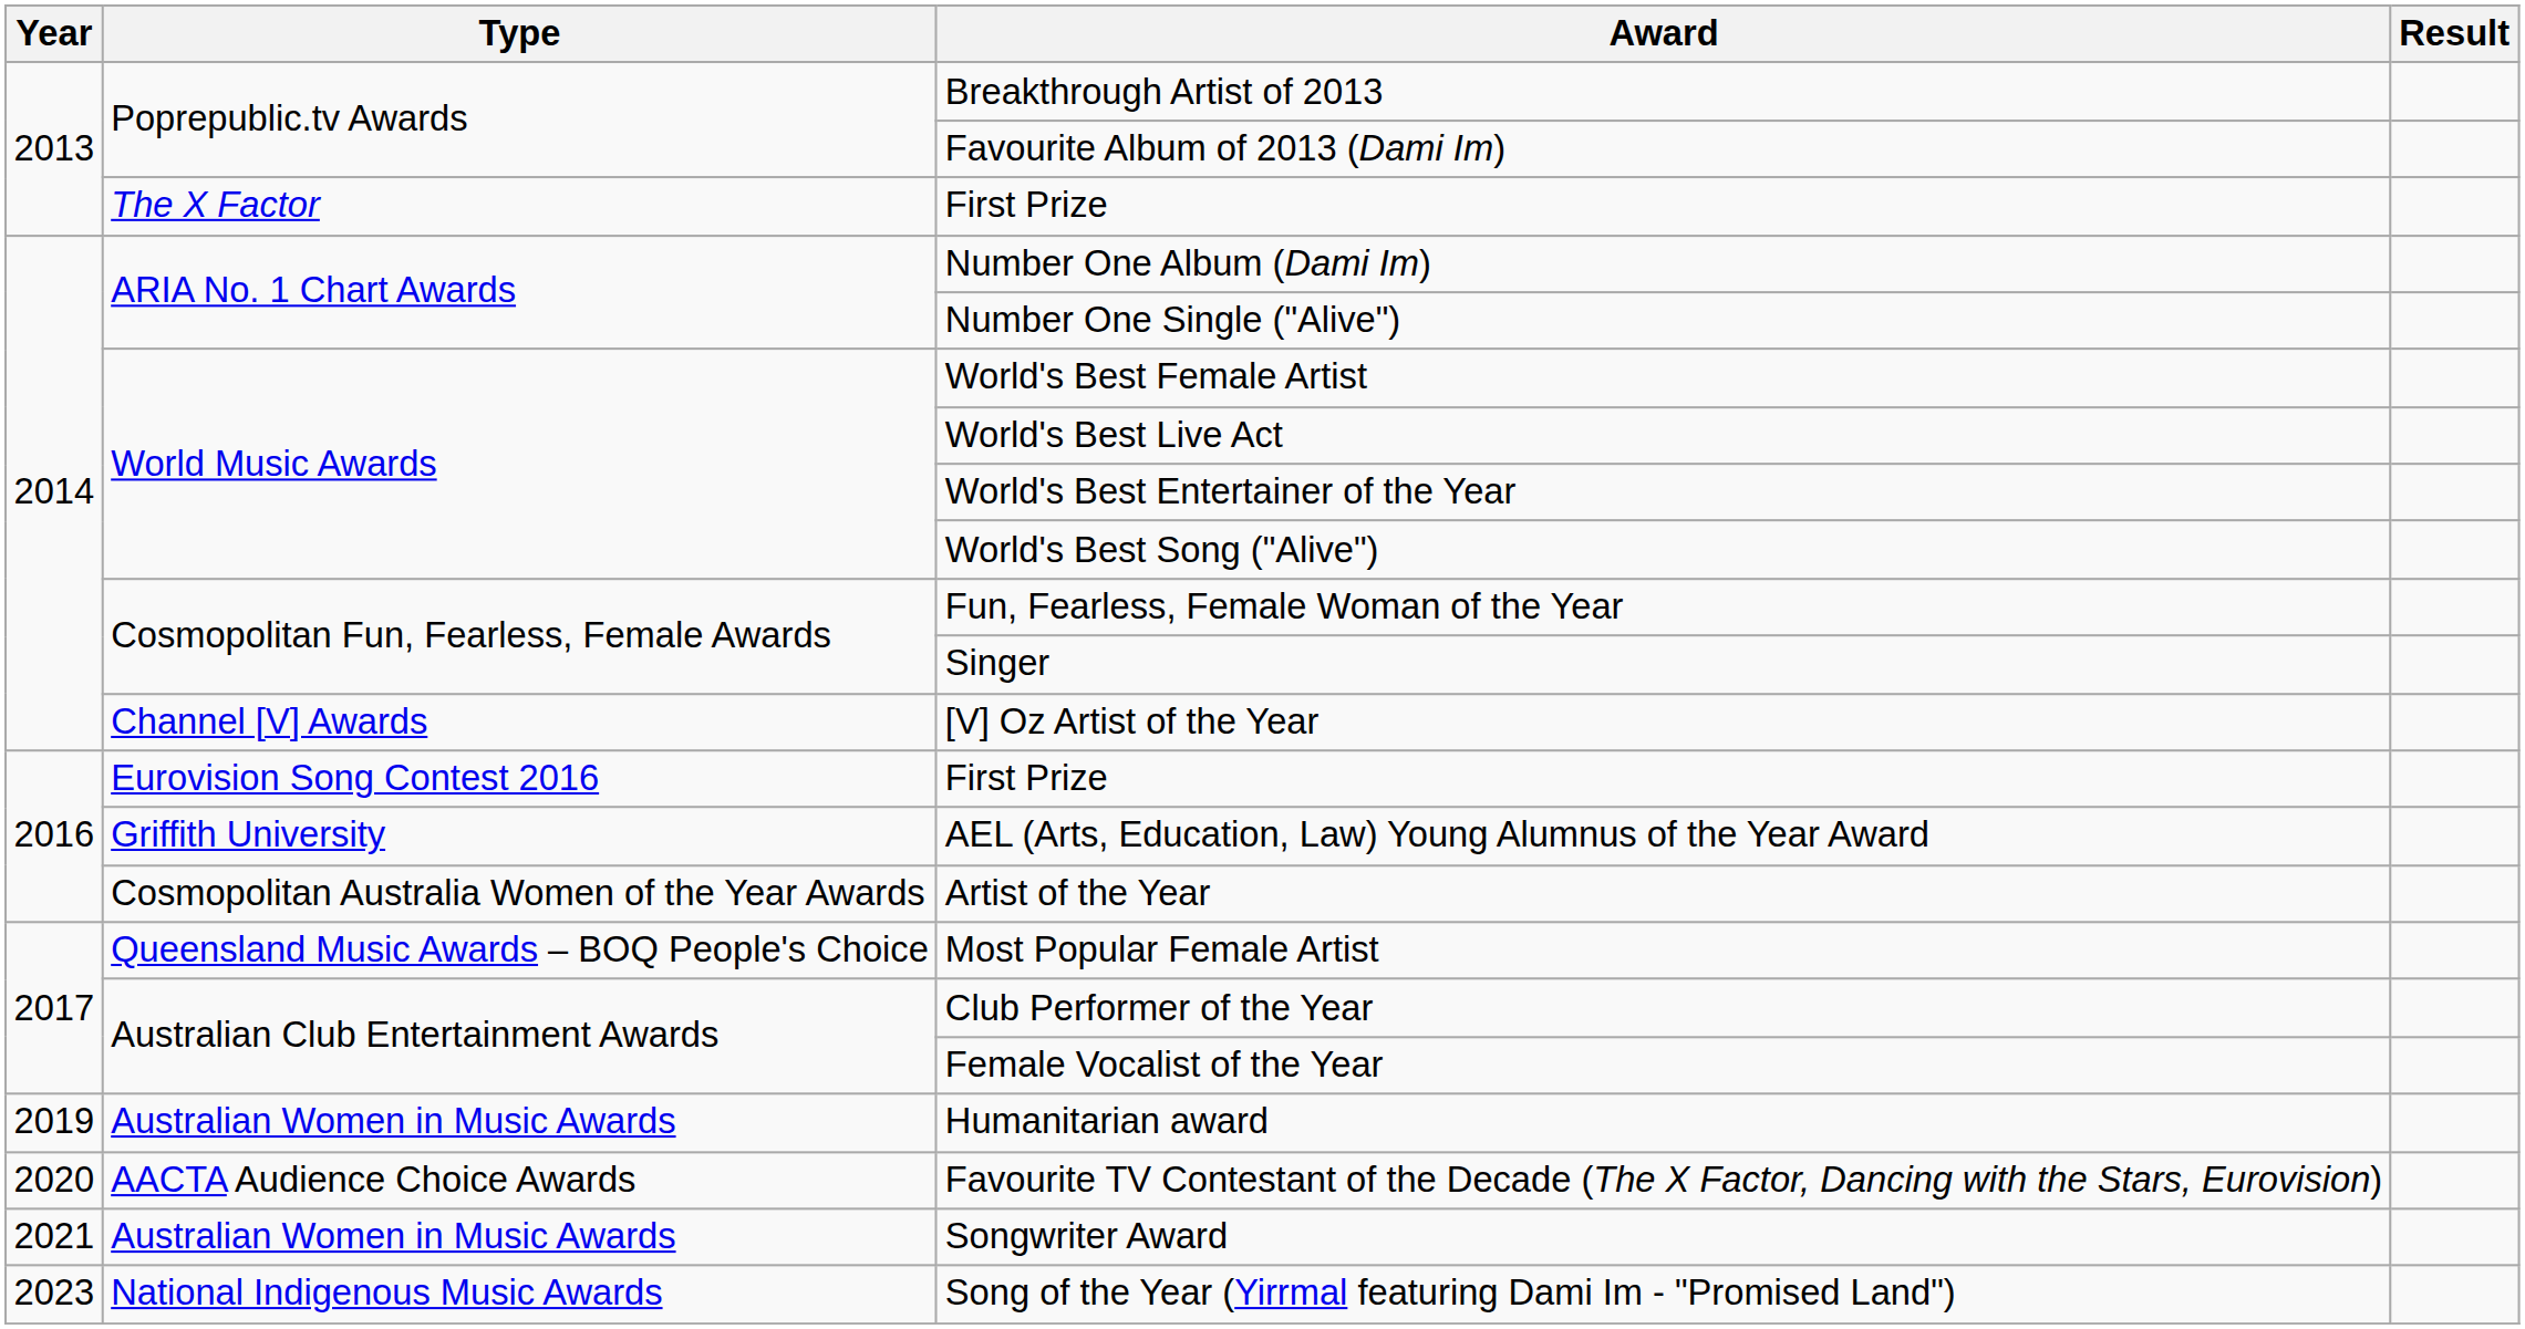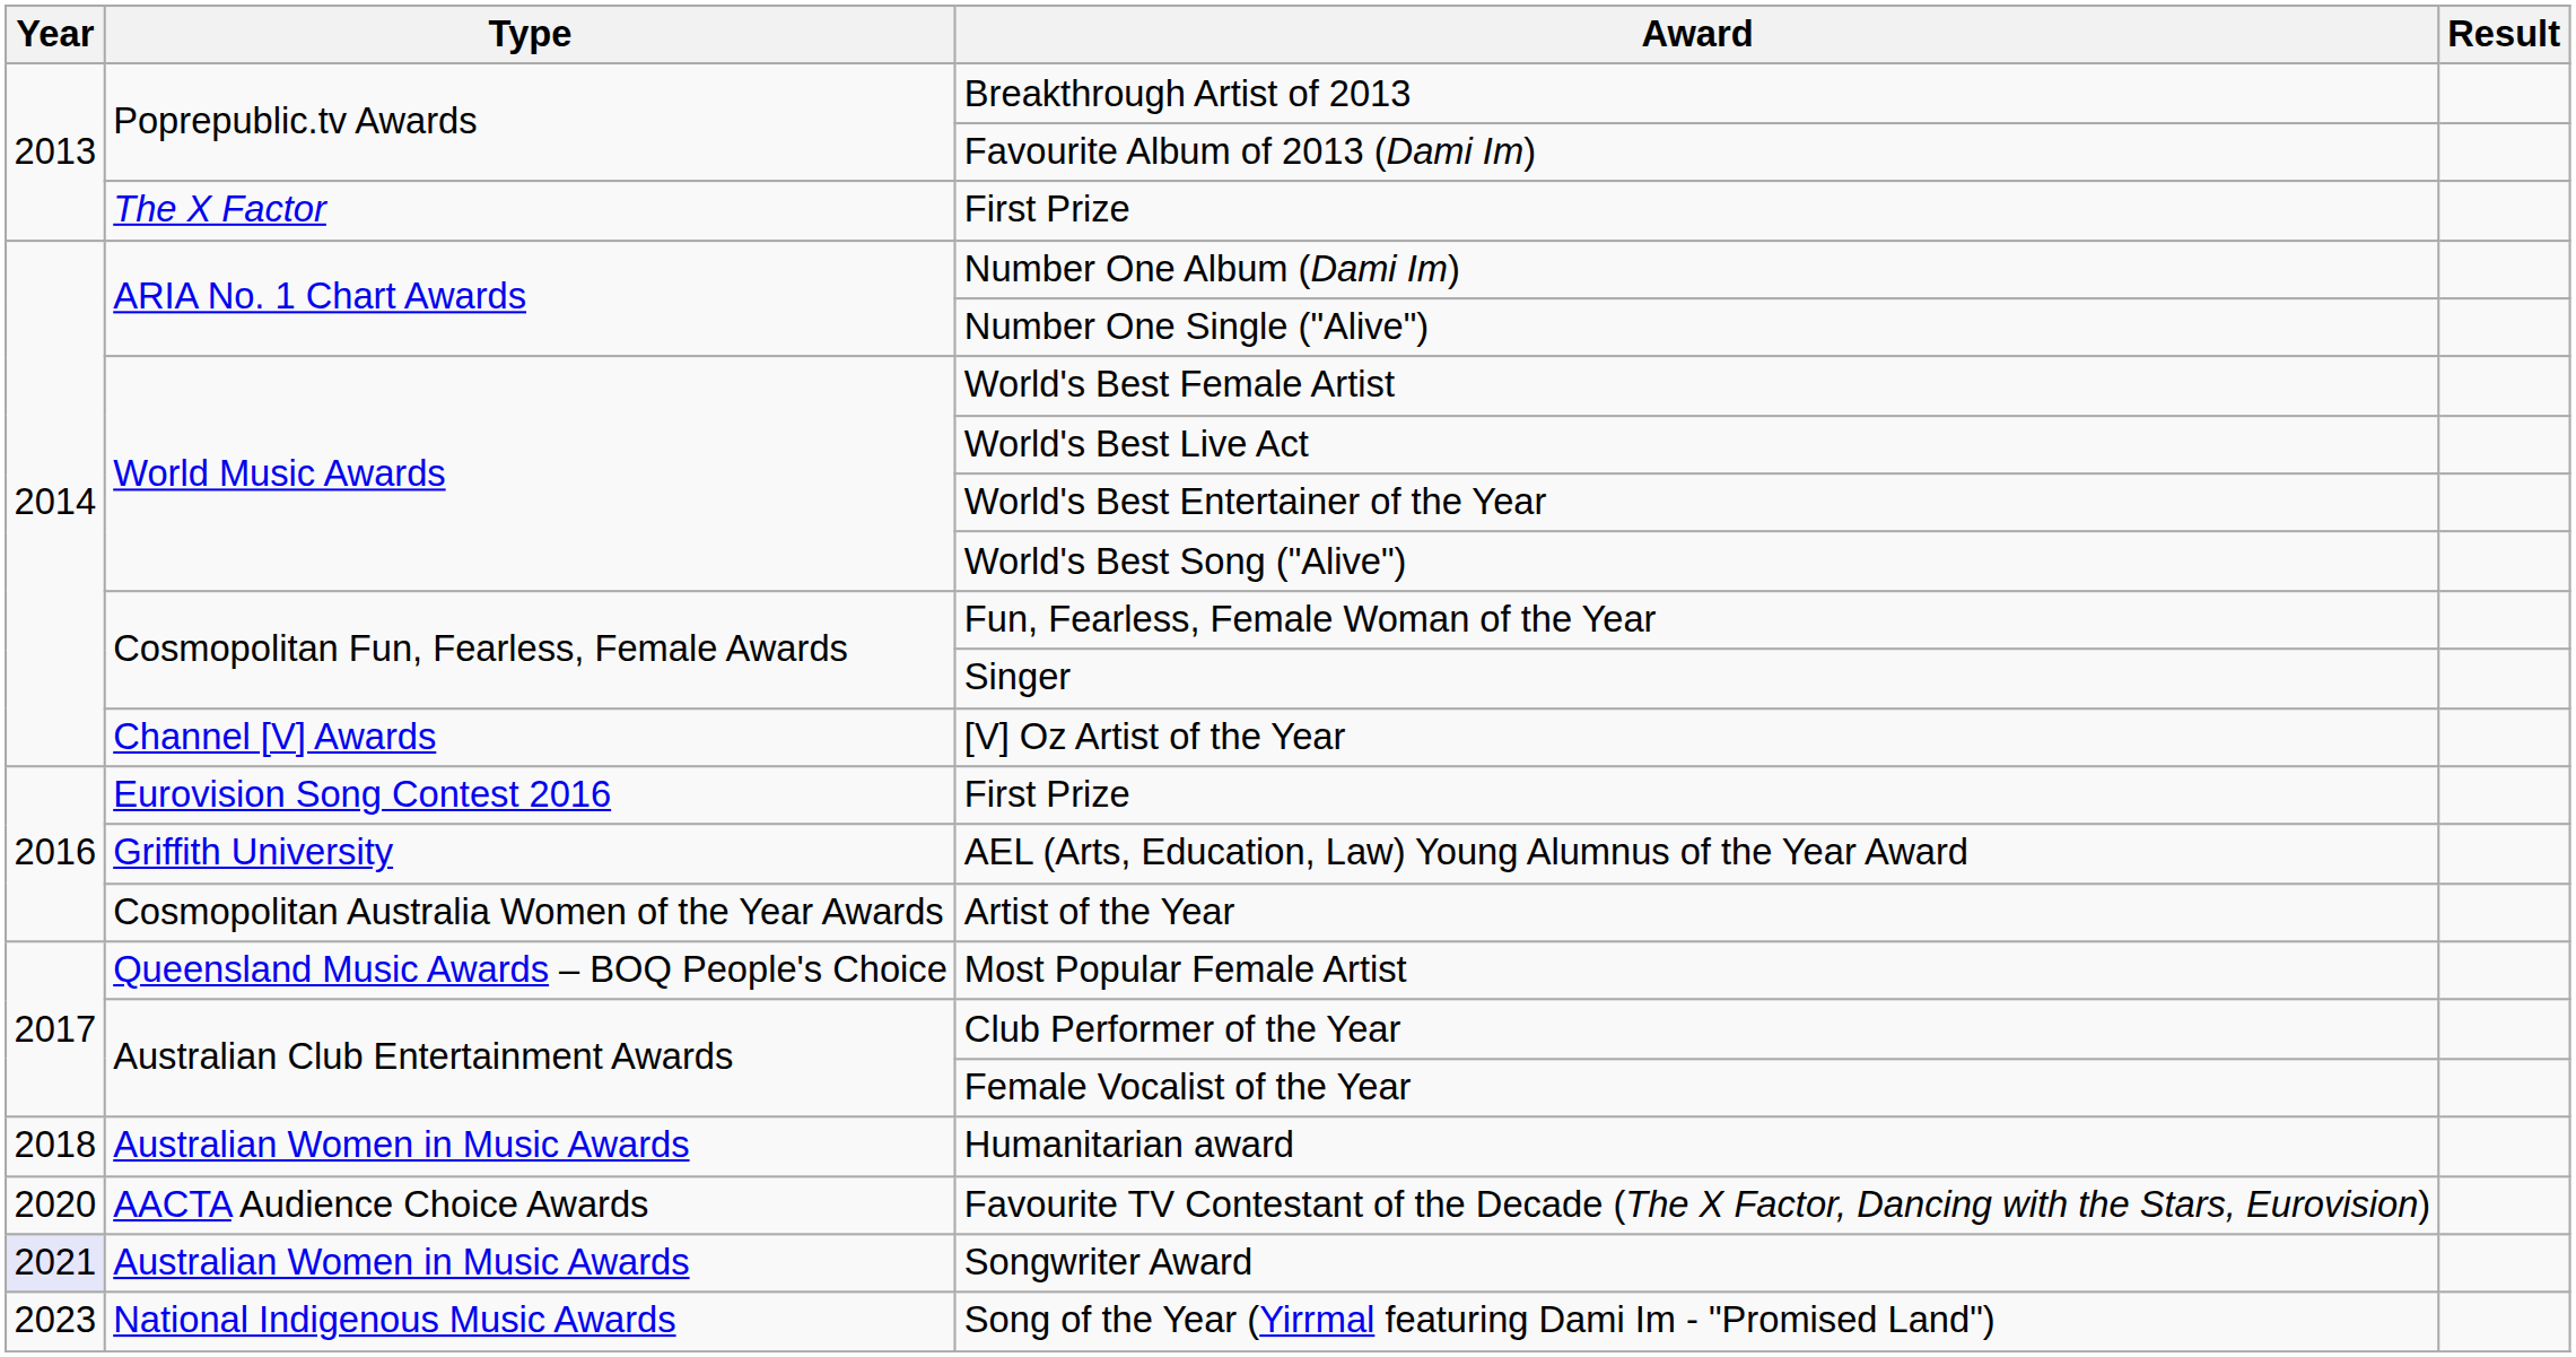 <table class="wikitable">
 <tr>
 <th>Year</th>
 <th>Type</th>
 <th>Award</th>
 <th>Result</th>
 </tr>
 <tr>
 <td rowspan="3">2013</td>
 <td rowspan="2">Poprepublic.tv Awards</td>
 <td>Breakthrough Artist of 2013</td>
 <td></td>
 </tr>
 <tr>
 <td>Favourite Album of 2013 (<em>Dami Im</em>)</td>
 <td></td>
 </tr>
 <tr>
 <td><a href='#'><em>The X Factor</em></a></td>
 <td>First Prize</td>
 <td></td>
 </tr>
 <tr>
 <td rowspan="9">2014</td>
 <td rowspan="2"><a href='#'>ARIA No. 1 Chart Awards</a></td>
 <td>Number One Album (<em>Dami Im</em>)</td>
 <td></td>
 </tr>
 <tr>
 <td>Number One Single ("Alive")</td>
 <td></td>
 </tr>
 <tr>
 <td rowspan="4"><a href='#'>World Music Awards</a></td>
 <td>World's Best Female Artist</td>
 <td></td>
 </tr>
 <tr>
 <td>World's Best Live Act</td>
 <td></td>
 </tr>
 <tr>
 <td>World's Best Entertainer of the Year</td>
 <td></td>
 </tr>
 <tr>
 <td>World's Best Song ("Alive")</td>
 <td></td>
 </tr>
 <tr>
 <td Rowspan="2">Cosmopolitan Fun, Fearless, Female Awards</td>
 <td>Fun, Fearless, Female Woman of the Year</td>
 <td></td>
 </tr>
 <tr>
 <td>Singer</td>
 <td></td>
 </tr>
 <tr>
 <td><a href='#'>Channel [V] Awards</a></td>
 <td>[V] Oz Artist of the Year</td>
 <td></td>
 </tr>
 <tr>
 <td Rowspan="3">2016</td>
 <td><a href='#'>Eurovision Song Contest 2016</a></td>
 <td>First Prize</td>
 <td></td>
 </tr>
 <tr>
 <td><a href='#'>Griffith University</a></td>
 <td>AEL (Arts, Education, Law) Young Alumnus of the Year Award</td>
 <td></td>
 </tr>
 <tr>
 <td>Cosmopolitan Australia Women of the Year Awards</td>
 <td>Artist of the Year</td>
 <td></td>
 </tr>
 <tr>
 <td Rowspan="3">2017</td>
 <td><a href='#'>Queensland Music Awards</a> – BOQ People's Choice</td>
 <td>Most Popular Female Artist</td>
 <td></td>
 </tr>
 <tr>
 <td Rowspan="2">Australian Club Entertainment Awards</td>
 <td>Club Performer of the Year</td>
 <td></td>
 </tr>
 <tr>
 <td>Female Vocalist of the Year</td>
 <td></td>
 </tr>
 <tr>
-<td>2019</td>
+<td>2018</td>
 <td><a href='#'>Australian Women in Music Awards</a></td>
 <td>Humanitarian award</td>
 <td></td>
 </tr>
 <tr>
 <td>2020</td>
 <td><a href='#'>AACTA</a> Audience Choice Awards</td>
 <td>Favourite TV Contestant of the Decade (<em>The X Factor, Dancing with the Stars, Eurovision</em>)</td>
 <td></td>
 </tr>
 <tr>
-<td>2021</td>
+<td style="background: lavender;">2021</td>
 <td><a href='#'>Australian Women in Music Awards</a></td>
 <td>Songwriter Award</td>
 <td></td>
 </tr>
 <tr>
 <td>2023</td>
 <td><a href='#'>National Indigenous Music Awards</a></td>
 <td>Song of the Year (<a href='#'>Yirrmal</a> featuring Dami Im - "Promised Land")</td>
 <td></td>
 </tr>
 <tr>
 </tr>
 </table>
